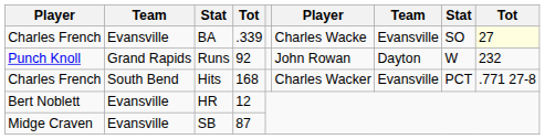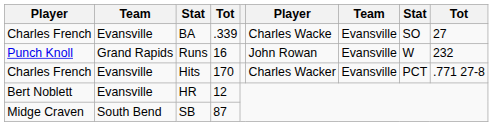 <table class="wikitable">
 <tr>
 <th>Player</th>
 <th>Team</th>
 <th>Stat</th>
 <th>Tot</th>
 <th></th>
 <th>Player</th>
 <th>Team</th>
 <th>Stat</th>
 <th>Tot</th>
 </tr>
 <tr>
 <td>Charles French</td>
 <td>Evansville</td>
 <td>BA</td>
 <td>.339</td>
 <td></td>
 <td>Charles Wacke</td>
 <td>Evansville</td>
 <td>SO</td>
-<td style="background: lightyellow;">27</td>
+<td>27</td>
 </tr>
 <tr>
 <td><a href='#'>Punch Knoll</a></td>
 <td>Grand Rapids</td>
 <td>Runs</td>
-<td>92</td>
+<td>16</td>
 <td></td>
 <td>John Rowan</td>
-<td>Dayton</td>
+<td>Evansville</td>
 <td>W</td>
 <td>232</td>
 </tr>
 <tr>
 <td>Charles French</td>
-<td>South Bend</td>
+<td>Evansville</td>
 <td>Hits</td>
-<td>168</td>
+<td>170</td>
 <td></td>
 <td>Charles Wacker</td>
 <td>Evansville</td>
 <td>PCT</td>
 <td>.771 27-8</td>
 </tr>
 <tr>
 <td>Bert Noblett</td>
 <td>Evansville</td>
 <td>HR</td>
 <td>12</td>
 </tr>
 <tr>
 <td>Midge Craven</td>
-<td>Evansville</td>
+<td>South Bend</td>
 <td>SB</td>
 <td>87</td>
 </tr>
 </table>
